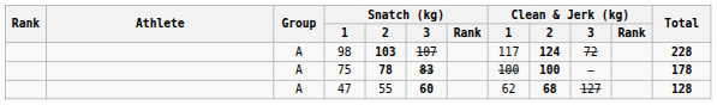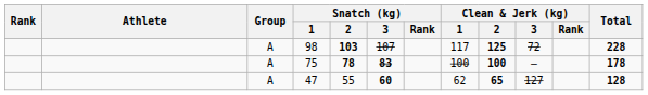 <table class = "wikitable" style="text-align:center;">
 <tr>
 <th rowspan=2 width=40>Rank</th>
 <th rowspan=2 width=250>Athlete</th>
 <th rowspan=2 width=50>Group</th>
 <th colspan=4>Snatch (kg)</th>
 <th colspan=4>Clean & Jerk (kg)</th>
 <th rowspan=2 width=60>Total</th>
 </tr>
 <tr>
 <th width=40>1</th>
 <th width=40>2</th>
 <th width=40>3</th>
 <th width=40>Rank</th>
 <th width=40>1</th>
 <th width=40>2</th>
 <th width=40>3</th>
 <th width=40>Rank</th>
 </tr>
 <tr>
 <td></td>
 <td align=left></td>
 <td>A</td>
 <td>98</td>
 <td><strong>103</strong></td>
 <td><s>107</s></td>
 <td></td>
 <td>117</td>
-<td><strong>124</strong></td>
+<td><strong>125</strong></td>
 <td><s>72</s></td>
 <td></td>
 <td><strong>228</strong></td>
 </tr>
 <tr>
 <td></td>
 <td align=left></td>
 <td>A</td>
 <td>75</td>
 <td><strong>78</strong></td>
 <td><strong><s>83</s></strong></td>
 <td></td>
 <td><s>100</s></td>
 <td><strong>100</strong></td>
 <td>—</td>
 <td></td>
 <td><strong>178</strong></td>
 </tr>
 <tr>
 <td></td>
 <td align=left></td>
 <td>A</td>
 <td>47</td>
 <td>55</td>
 <td><strong>60</strong></td>
 <td></td>
 <td>62</td>
-<td><strong>68</strong></td>
+<td><strong>65</strong></td>
 <td><s>127</s></td>
 <td></td>
 <td><strong>128</strong></td>
 </tr>
 </table>
